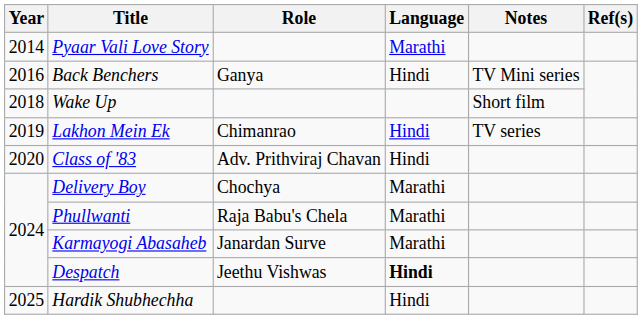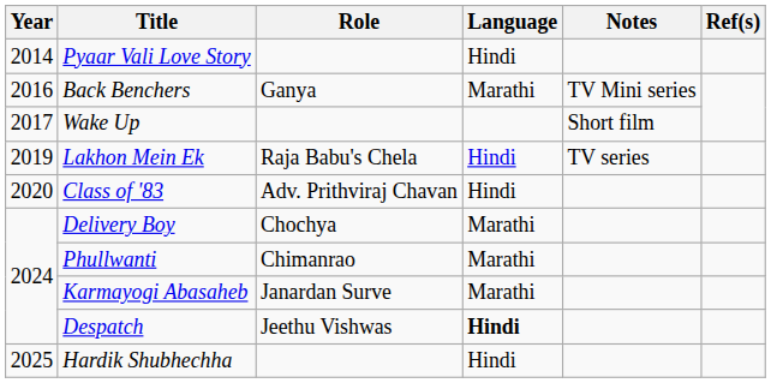 <table class="wikitable sortable">
 <tr>
 <th>Year</th>
 <th>Title</th>
 <th>Role</th>
 <th>Language</th>
 <th>Notes</th>
 <th>Ref(s)</th>
 </tr>
 <tr>
 <td>2014</td>
 <td><em><a href='#'>Pyaar Vali Love Story</a></em></td>
 <td></td>
-<td><a href='#'>Marathi</a></td>
+<td>Hindi</td>
 <td></td>
 <td></td>
 </tr>
 <tr>
 <td>2016</td>
 <td><em>Back Benchers</em></td>
 <td>Ganya</td>
-<td>Hindi</td>
+<td>Marathi</td>
 <td>TV Mini series</td>
 <td rowspan="2"></td>
 </tr>
 <tr>
-<td>2018</td>
+<td>2017</td>
 <td><em>Wake Up</em></td>
 <td></td>
 <td></td>
 <td>Short film</td>
 </tr>
 <tr>
 <td>2019</td>
 <td><em><a href='#'>Lakhon Mein Ek</a></em></td>
-<td>Chimanrao</td>
+<td>Raja Babu's Chela</td>
 <td><a href='#'>Hindi</a></td>
 <td>TV series</td>
 <td></td>
 </tr>
 <tr>
 <td>2020</td>
 <td><em><a href='#'>Class of '83</a></em></td>
 <td>Adv. Prithviraj Chavan</td>
 <td>Hindi</td>
 <td></td>
 <td></td>
 </tr>
 <tr>
 <td rowspan="4">2024</td>
 <td><em><a href='#'>Delivery Boy</a></em></td>
 <td>Chochya</td>
 <td>Marathi</td>
 <td></td>
 <td></td>
 </tr>
 <tr>
 <td><em><a href='#'>Phullwanti</a></em></td>
-<td>Raja Babu's Chela</td>
+<td>Chimanrao</td>
 <td>Marathi</td>
 <td></td>
 <td></td>
 </tr>
 <tr>
 <td><em><a href='#'>Karmayogi Abasaheb</a></em></td>
 <td>Janardan Surve</td>
 <td>Marathi</td>
 <td></td>
 <td></td>
 </tr>
 <tr>
 <td><em><a href='#'>Despatch</a></em></td>
 <td>Jeethu Vishwas</td>
 <td><strong>Hindi</strong></td>
 <td></td>
 <td></td>
 </tr>
 <tr>
 <td>2025</td>
 <td Hardik Shubhechha><em>Hardik Shubhechha</em></td>
 <td></td>
 <td>Hindi</td>
 <td></td>
 <td></td>
 </tr>
 </table>
